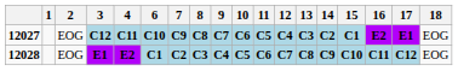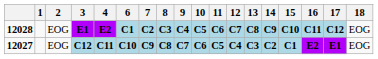 <table class="wikitable plainrowheaders unsortable" style="text-align:center">
 <tr>
 <th></th>
 <th>1</th>
 <th>2</th>
 <th>3</th>
 <th>4</th>
 <th>6</th>
 <th>7</th>
 <th>8</th>
 <th>9</th>
 <th>10</th>
 <th>11</th>
 <th>12</th>
 <th>13</th>
 <th>14</th>
 <th>15</th>
 <th>16</th>
 <th>17</th>
 <th>18</th>
 </tr>
 <tr>
+<td><strong>12028</strong></td>
+<td></td>
+<td>EOG</td>
+<th rowspan="1" scope="col" style="background:#B200FA;">E1</th>
+<th rowspan="1" scope="col" style="background:#B200FA;">E2</th>
+<th rowspan="1" scope="col" style="background:#ADD8E6;">C1</th>
+<th rowspan="1" scope="col" style="background:#ADD8E6;">C2</th>
+<th rowspan="1" scope="col" style="background:#ADD8E6;">C3</th>
+<th rowspan="1" scope="col" style="background:#ADD8E6;">C4</th>
+<th rowspan="1" scope="col" style="background:#ADD8E6;">C5</th>
+<th rowspan="1" scope="col" style="background:#ADD8E6;">C6</th>
+<th rowspan="1" scope="col" style="background:#ADD8E6;">C7</th>
+<th rowspan="1" scope="col" style="background:#ADD8E6;">C8</th>
+<th rowspan="1" scope="col" style="background:#ADD8E6;">C9</th>
+<th rowspan="1" scope="col" style="background:#ADD8E6;">C10</th>
+<th rowspan="1" scope="col" style="background:#ADD8E6;">C11</th>
+<th rowspan="1" scope="col" style="background:#ADD8E6;">C12</th>
+<td>EOG</td>
+</tr>
+<tr>
 <td><strong>12027</strong></td>
 <td></td>
 <td>EOG</td>
 <th rowspan="1" scope="col" style="background:#ADD8E6;">C12</th>
 <th rowspan="1" scope="col" style="background:#ADD8E6;">C11</th>
 <th rowspan="1" scope="col" style="background:#ADD8E6;">C10</th>
 <th rowspan="1" scope="col" style="background:#ADD8E6;">C9</th>
 <th rowspan="1" scope="col" style="background:#ADD8E6;">C8</th>
 <th rowspan="1" scope="col" style="background:#ADD8E6;">C7</th>
 <th rowspan="1" scope="col" style="background:#ADD8E6;">C6</th>
 <th rowspan="1" scope="col" style="background:#ADD8E6;">C5</th>
 <th rowspan="1" scope="col" style="background:#ADD8E6;">C4</th>
 <th rowspan="1" scope="col" style="background:#ADD8E6;">C3</th>
 <th rowspan="1" scope="col" style="background:#ADD8E6;">C2</th>
 <th rowspan="1" scope="col" style="background:#ADD8E6;">C1</th>
 <th rowspan="1" scope="col" style="background:#B200FA;">E2</th>
 <th rowspan="1" scope="col" style="background:#B200FA;">E1</th>
 <td>EOG</td>
 </tr>
-<tr>
-<td><strong>12028</strong></td>
-<td></td>
-<td>EOG</td>
-<th rowspan="1" scope="col" style="background:#B200FA;">E1</th>
-<th rowspan="1" scope="col" style="background:#B200FA;">E2</th>
-<th rowspan="1" scope="col" style="background:#ADD8E6;">C1</th>
-<th rowspan="1" scope="col" style="background:#ADD8E6;">C2</th>
-<th rowspan="1" scope="col" style="background:#ADD8E6;">C3</th>
-<th rowspan="1" scope="col" style="background:#ADD8E6;">C4</th>
-<th rowspan="1" scope="col" style="background:#ADD8E6;">C5</th>
-<th rowspan="1" scope="col" style="background:#ADD8E6;">C6</th>
-<th rowspan="1" scope="col" style="background:#ADD8E6;">C7</th>
-<th rowspan="1" scope="col" style="background:#ADD8E6;">C8</th>
-<th rowspan="1" scope="col" style="background:#ADD8E6;">C9</th>
-<th rowspan="1" scope="col" style="background:#ADD8E6;">C10</th>
-<th rowspan="1" scope="col" style="background:#ADD8E6;">C11</th>
-<th rowspan="1" scope="col" style="background:#ADD8E6;">C12</th>
-<td>EOG</td>
-</tr>
 </table>
